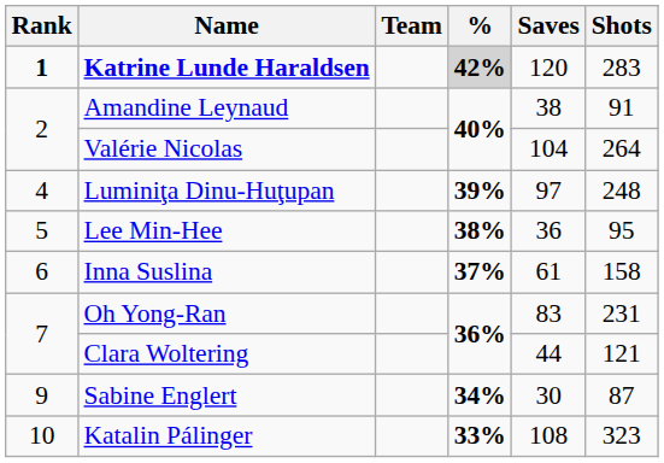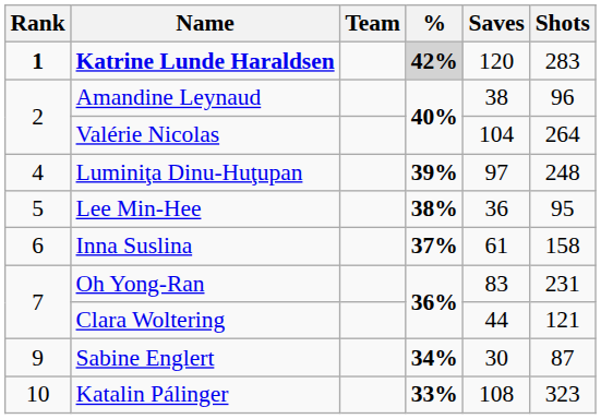 <table class="wikitable" style="text-align: center;">
 <tr>
 <th>Rank</th>
 <th>Name</th>
 <th>Team</th>
 <th>%</th>
 <th>Saves</th>
 <th>Shots</th>
 </tr>
 <tr>
 <td><strong>1</strong></td>
 <td align="left"><strong><a href='#'>Katrine Lunde Haraldsen</a></strong></td>
 <td align="left"><strong></strong></td>
 <td style="background: lightgrey;"><strong>42%</strong></td>
 <td>120</td>
 <td>283</td>
 </tr>
 <tr>
 <td rowspan="2">2</td>
 <td align="left"><a href='#'>Amandine Leynaud</a></td>
 <td align="left"></td>
 <td rowspan="2"><strong>40%</strong></td>
 <td>38</td>
-<td>91</td>
+<td>96</td>
 </tr>
 <tr>
 <td align="left"><a href='#'>Valérie Nicolas</a></td>
 <td align="left"></td>
 <td>104</td>
 <td>264</td>
 </tr>
 <tr>
 <td>4</td>
 <td align="left"><a href='#'>Luminiţa Dinu-Huţupan</a></td>
 <td align="left"></td>
 <td><strong>39%</strong></td>
 <td>97</td>
 <td>248</td>
 </tr>
 <tr>
 <td>5</td>
 <td align="left"><a href='#'>Lee Min-Hee</a></td>
 <td align="left"></td>
 <td><strong>38%</strong></td>
 <td>36</td>
 <td>95</td>
 </tr>
 <tr>
 <td>6</td>
 <td align="left"><a href='#'>Inna Suslina</a></td>
 <td align="left"></td>
 <td><strong>37%</strong></td>
 <td>61</td>
 <td>158</td>
 </tr>
 <tr>
 <td rowspan="2">7</td>
 <td align="left"><a href='#'>Oh Yong-Ran</a></td>
 <td align="left"></td>
 <td rowspan="2"><strong>36%</strong></td>
 <td>83</td>
 <td>231</td>
 </tr>
 <tr>
 <td align="left"><a href='#'>Clara Woltering</a></td>
 <td align="left"></td>
 <td>44</td>
 <td>121</td>
 </tr>
 <tr>
 <td>9</td>
 <td align="left"><a href='#'>Sabine Englert</a></td>
 <td align="left"></td>
 <td><strong>34%</strong></td>
 <td>30</td>
 <td>87</td>
 </tr>
 <tr>
 <td>10</td>
 <td align="left"><a href='#'>Katalin Pálinger</a></td>
 <td align="left"></td>
 <td><strong>33%</strong></td>
 <td>108</td>
 <td>323</td>
 </tr>
 </table>
